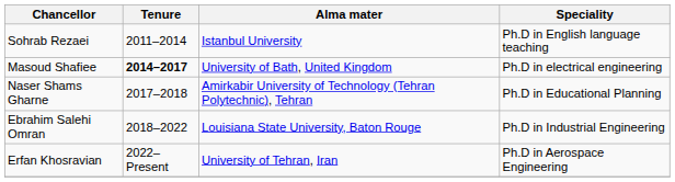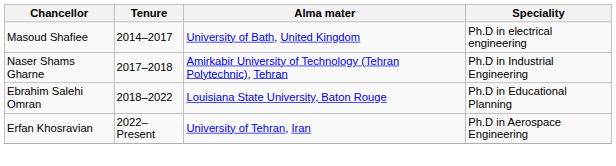 <table class="wikitable">
 <tr>
 <th>Chancellor</th>
 <th>Tenure</th>
 <th>Alma mater</th>
 <th>Speciality</th>
 </tr>
 <tr>
-<td>Sohrab Rezaei</td>
-<td>2011–2014</td>
-<td><a href='#'>Istanbul University</a></td>
-<td>Ph.D in English language teaching</td>
-</tr>
-<tr>
 <td>Masoud Shafiee</td>
-<td><strong>2014–2017</strong></td>
+<td>2014–2017</td>
 <td><a href='#'>University of Bath</a>, <a href='#'>United Kingdom</a></td>
 <td>Ph.D in electrical engineering</td>
 </tr>
 <tr>
 <td>Naser Shams Gharne</td>
 <td>2017–2018</td>
 <td><a href='#'>Amirkabir University of Technology (Tehran Polytechnic)</a>, <a href='#'>Tehran</a></td>
-<td>Ph.D in Educational Planning</td>
+<td>Ph.D in Industrial Engineering</td>
 </tr>
 <tr>
 <td>Ebrahim Salehi Omran</td>
 <td>2018–2022</td>
 <td><a href='#'>Louisiana State University, Baton Rouge</a></td>
-<td>Ph.D in Industrial Engineering</td>
+<td>Ph.D in Educational Planning</td>
 </tr>
 <tr>
 <td>Erfan Khosravian</td>
 <td>2022–Present</td>
 <td><a href='#'>University of Tehran</a>, <a href='#'>Iran</a></td>
 <td>Ph.D in Aerospace Engineering</td>
 </tr>
 <tr>
 </tr>
 </table>
